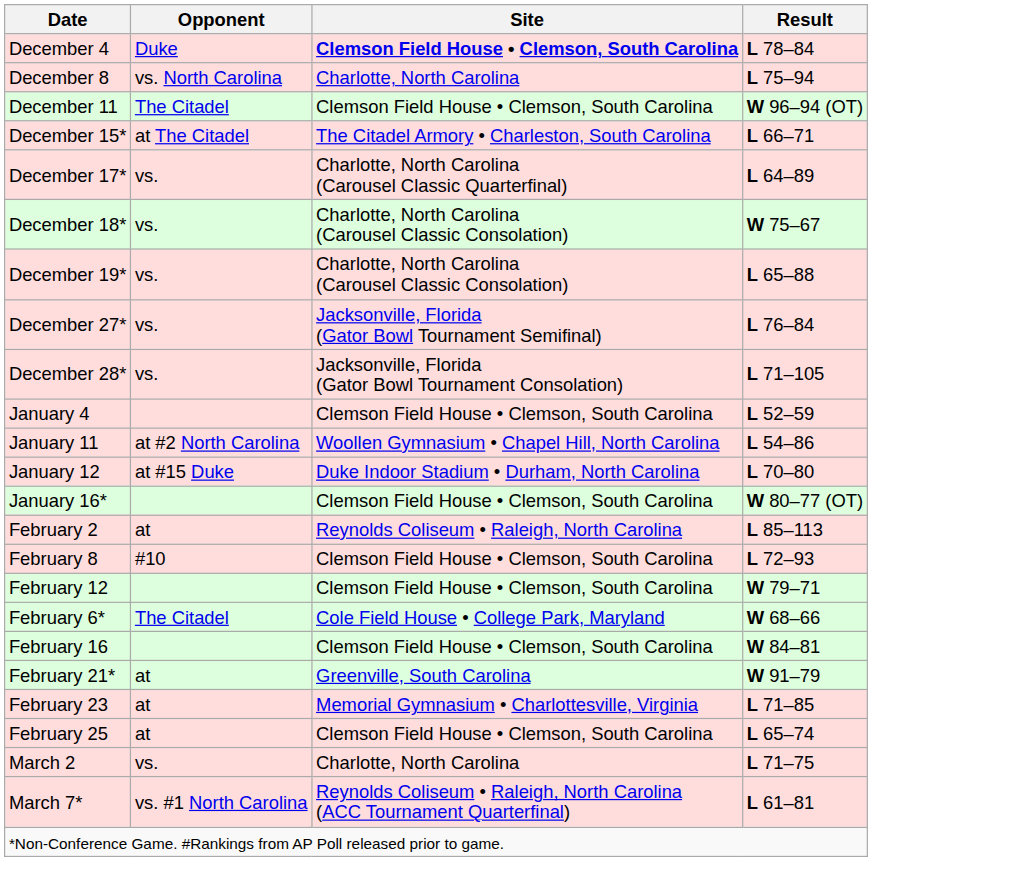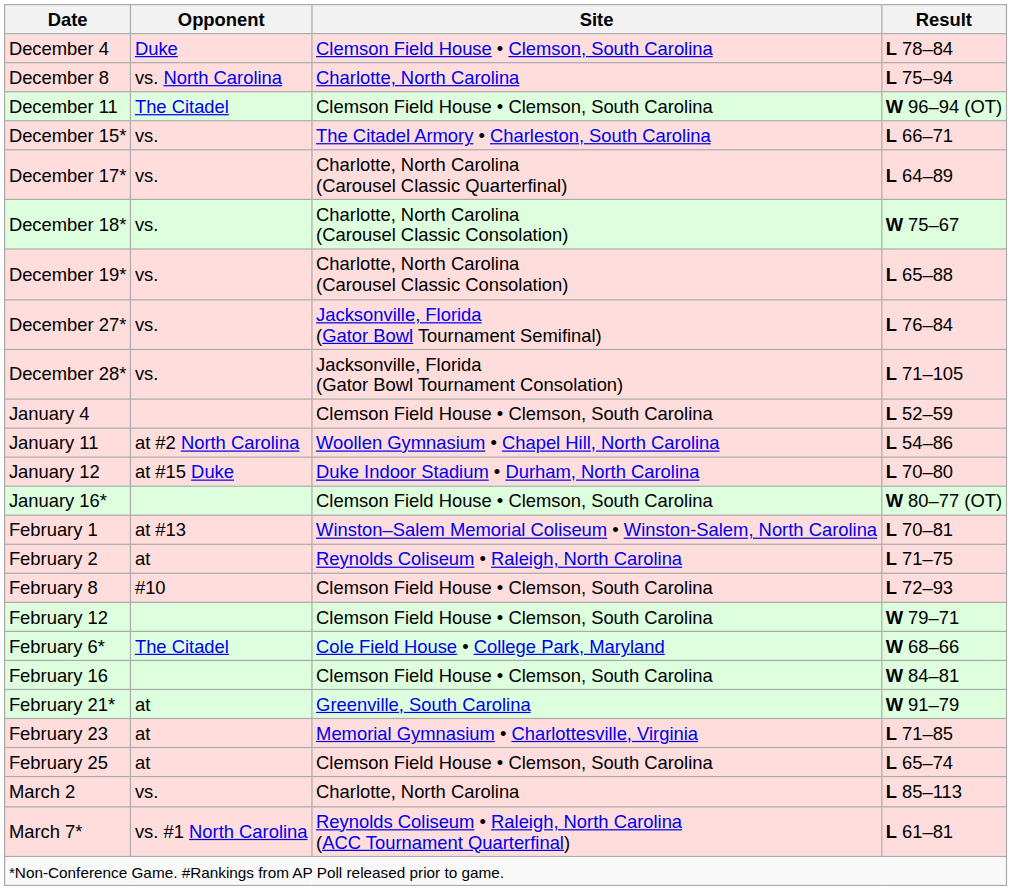 <table class="wikitable" style="font-size:95%;">
 <tr>
 <th>Date</th>
 <th>Opponent</th>
 <th>Site</th>
 <th>Result</th>
 </tr>
 <tr style="background: #ffdddd;">
 <td>December 4</td>
 <td><a href='#'>Duke</a></td>
-<td><strong><a href='#'>Clemson Field House</a> • <a href='#'>Clemson, South Carolina</a></strong></td>
+<td><a href='#'>Clemson Field House</a> • <a href='#'>Clemson, South Carolina</a></td>
 <td><strong>L</strong> 78–84</td>
 </tr>
 <tr style="background: #ffdddd;">
 <td>December 8</td>
 <td>vs. <a href='#'>North Carolina</a></td>
 <td><a href='#'>Charlotte, North Carolina</a></td>
 <td><strong>L</strong> 75–94</td>
 </tr>
 <tr style="background: #ddffdd;">
 <td>December 11</td>
 <td><a href='#'>The Citadel</a></td>
 <td>Clemson Field House • Clemson, South Carolina</td>
 <td><strong>W</strong> 96–94 (OT)</td>
 </tr>
 <tr style="background: #ffdddd;">
 <td>December 15*</td>
-<td>at <a href='#'>The Citadel</a></td>
+<td>vs. </td>
 <td><a href='#'>The Citadel Armory</a> • <a href='#'>Charleston, South Carolina</a></td>
 <td><strong>L</strong> 66–71</td>
 </tr>
 <tr style="background: #ffdddd;">
 <td>December 17*</td>
 <td>vs. </td>
 <td>Charlotte, North Carolina<br>(Carousel Classic Quarterfinal)</td>
 <td><strong>L</strong> 64–89</td>
 </tr>
 <tr style="background: #ddffdd;">
 <td>December 18*</td>
 <td>vs. </td>
 <td>Charlotte, North Carolina<br>(Carousel Classic Consolation)</td>
 <td><strong>W</strong> 75–67</td>
 </tr>
 <tr style="background: #ffdddd;">
 <td>December 19*</td>
 <td>vs. </td>
 <td>Charlotte, North Carolina<br>(Carousel Classic Consolation)</td>
 <td><strong>L</strong> 65–88</td>
 </tr>
 <tr style="background: #ffdddd;">
 <td>December 27*</td>
 <td>vs. </td>
 <td><a href='#'>Jacksonville, Florida</a><br>(<a href='#'>Gator Bowl</a> Tournament Semifinal)</td>
 <td><strong>L</strong> 76–84</td>
 </tr>
 <tr style="background: #ffdddd;">
 <td>December 28*</td>
 <td>vs. </td>
 <td>Jacksonville, Florida<br>(Gator Bowl Tournament Consolation)</td>
 <td><strong>L</strong> 71–105</td>
 </tr>
 <tr style="background: #ffdddd;">
 <td>January 4</td>
 <td></td>
 <td>Clemson Field House • Clemson, South Carolina</td>
 <td><strong>L</strong> 52–59</td>
 </tr>
 <tr style="background: #ffdddd;">
 <td>January 11</td>
 <td>at #2 <a href='#'>North Carolina</a></td>
 <td><a href='#'>Woollen Gymnasium</a> • <a href='#'>Chapel Hill, North Carolina</a></td>
 <td><strong>L</strong> 54–86</td>
 </tr>
 <tr style="background: #ffdddd;">
 <td>January 12</td>
 <td>at #15 <a href='#'>Duke</a></td>
 <td><a href='#'>Duke Indoor Stadium</a> • <a href='#'>Durham, North Carolina</a></td>
 <td><strong>L</strong> 70–80</td>
 </tr>
 <tr style="background: #ddffdd;">
 <td>January 16*</td>
 <td></td>
 <td>Clemson Field House • Clemson, South Carolina</td>
 <td><strong>W</strong> 80–77 (OT)</td>
 </tr>
 <tr style="background: #ffdddd;">
+<td>February 1</td>
+<td>at #13 </td>
+<td><a href='#'>Winston–Salem Memorial Coliseum</a> • <a href='#'>Winston-Salem, North Carolina</a></td>
+<td><strong>L</strong> 70–81</td>
+</tr>
+<tr style="background: #ffdddd;">
 <td>February 2</td>
 <td>at </td>
 <td><a href='#'>Reynolds Coliseum</a> • <a href='#'>Raleigh, North Carolina</a></td>
-<td><strong>L</strong> 85–113</td>
+<td><strong>L</strong> 71–75</td>
 </tr>
 <tr style="background: #ffdddd;">
 <td>February 8</td>
 <td>#10 </td>
 <td>Clemson Field House • Clemson, South Carolina</td>
 <td><strong>L</strong> 72–93</td>
 </tr>
 <tr style="background: #ddffdd;">
 <td>February 12</td>
 <td></td>
 <td>Clemson Field House • Clemson, South Carolina</td>
 <td><strong>W</strong> 79–71</td>
 </tr>
 <tr style="background: #ddffdd;">
 <td>February 6*</td>
 <td><a href='#'>The Citadel</a></td>
 <td><a href='#'>Cole Field House</a> • <a href='#'>College Park, Maryland</a></td>
 <td><strong>W</strong> 68–66</td>
 </tr>
 <tr style="background: #ddffdd;">
 <td>February 16</td>
 <td></td>
 <td>Clemson Field House • Clemson, South Carolina</td>
 <td><strong>W</strong> 84–81</td>
 </tr>
 <tr style="background: #ddffdd;">
 <td>February 21*</td>
 <td>at </td>
 <td><a href='#'>Greenville, South Carolina</a></td>
 <td><strong>W</strong> 91–79</td>
 </tr>
 <tr style="background: #ffdddd;">
 <td>February 23</td>
 <td>at </td>
 <td><a href='#'>Memorial Gymnasium</a> • <a href='#'>Charlottesville, Virginia</a></td>
 <td><strong>L</strong> 71–85</td>
 </tr>
 <tr style="background: #ffdddd;">
 <td>February 25</td>
 <td>at </td>
 <td>Clemson Field House • Clemson, South Carolina</td>
 <td><strong>L</strong> 65–74</td>
 </tr>
 <tr style="background: #ffdddd;">
 <td>March 2</td>
 <td>vs. </td>
 <td>Charlotte, North Carolina</td>
-<td><strong>L</strong> 71–75</td>
+<td><strong>L</strong> 85–113</td>
 </tr>
 <tr style="background: #ffdddd;">
 <td>March 7*</td>
 <td>vs. #1 <a href='#'>North Carolina</a></td>
 <td><a href='#'>Reynolds Coliseum</a> • <a href='#'>Raleigh, North Carolina</a><br>(<a href='#'>ACC Tournament Quarterfinal</a>)</td>
 <td><strong>L</strong> 61–81</td>
 </tr>
 <tr style="background:#f9f9f9;">
 <td colspan=4><small>*Non-Conference Game. #Rankings from AP Poll released prior to game.</small></td>
 </tr>
 </table>
